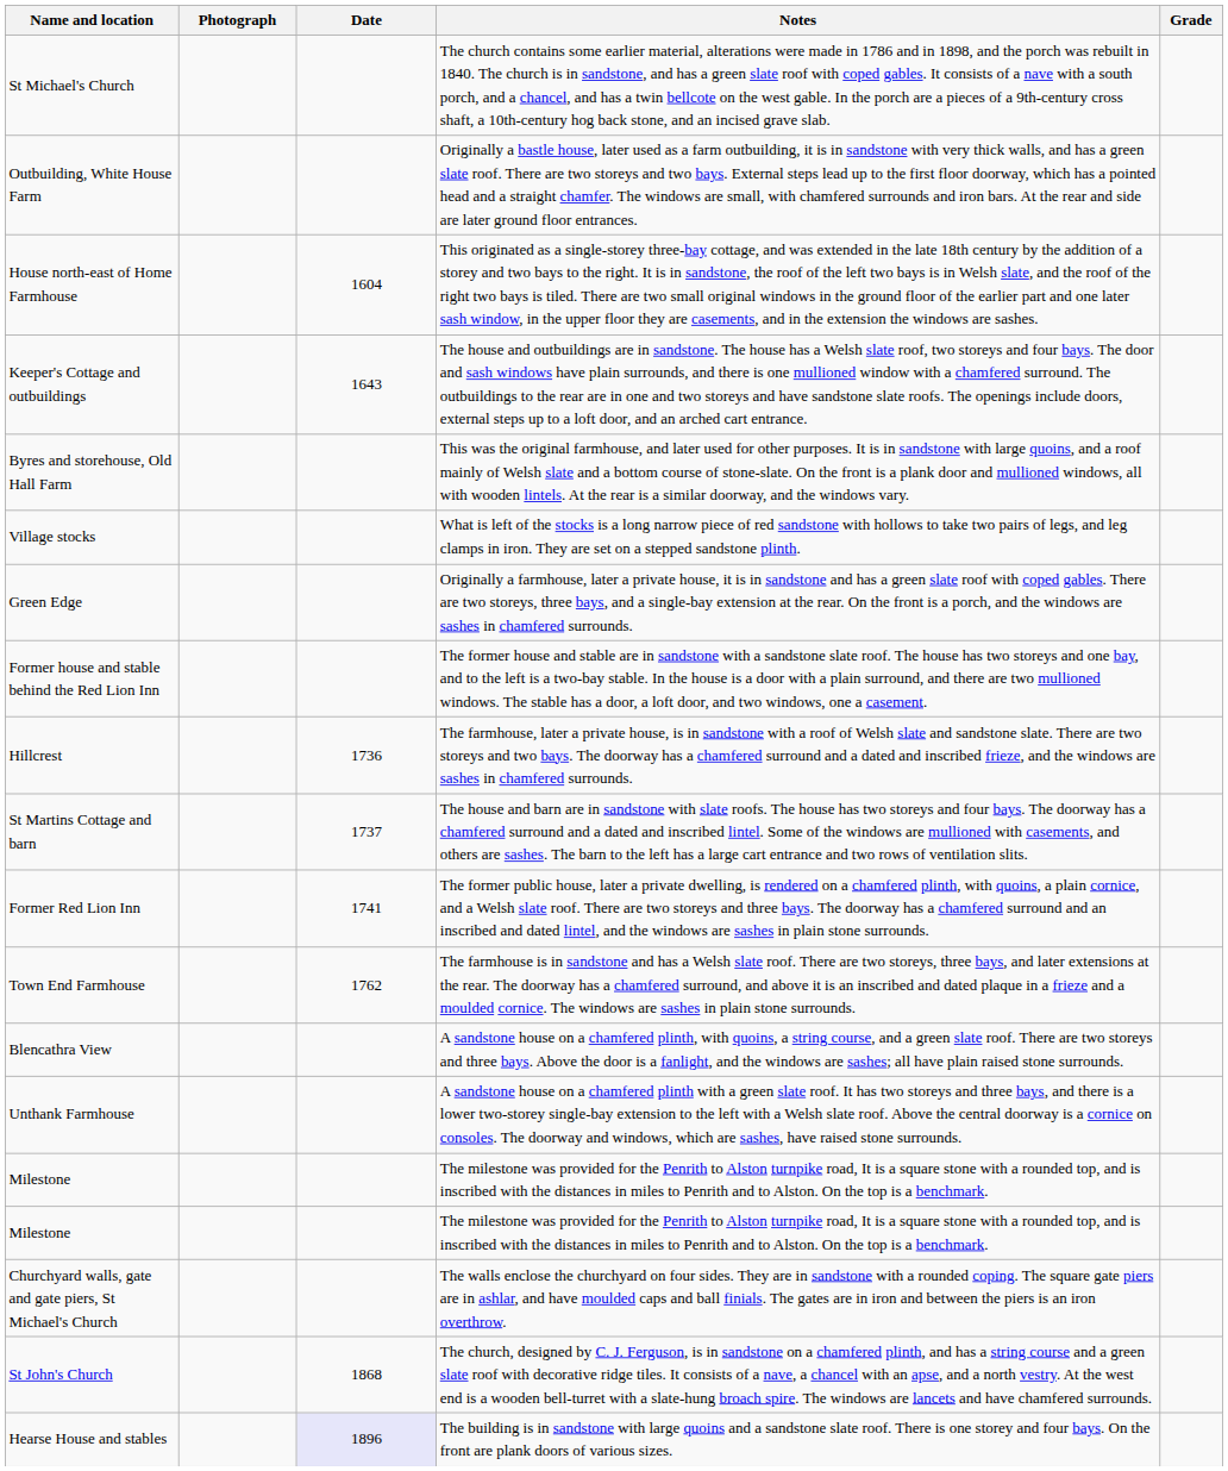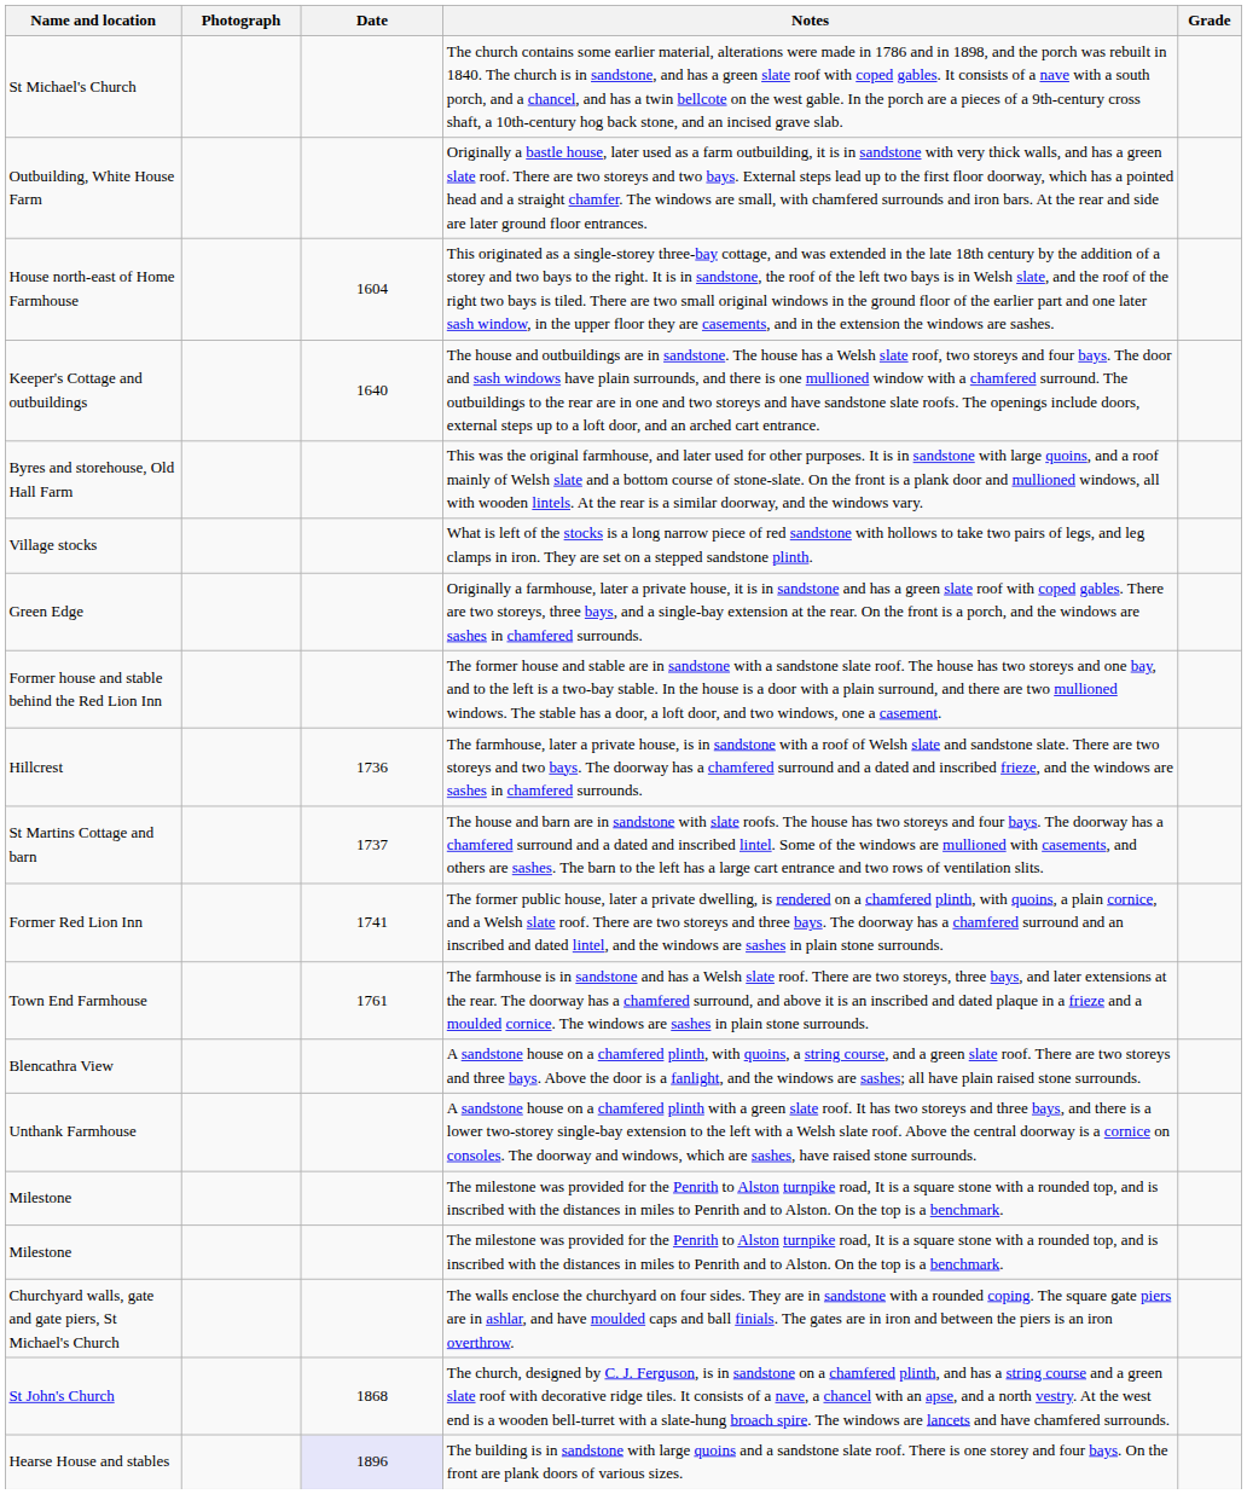 <table class="wikitable sortable plainrowheaders" style="width:100%; border:0; text-align:left; line-height:150%;">
 <tr>
 <th scope="col"  style="width:150px">Name and location</th>
 <th scope="col"  style="width:100px" class="unsortable">Photograph</th>
 <th scope="col"  style="width:120px">Date</th>
 <th scope="col"  style="width:650px" class="unsortable">Notes</th>
 <th scope="col"  style="width:50px">Grade</th>
 </tr>
 <tr>
 <td>St Michael's Church<br><small></small></td>
 <td></td>
 <td align="center"></td>
 <td>The church contains some earlier material, alterations were made in 1786 and in 1898, and the porch was rebuilt in 1840.  The church is in <a href='#'>sandstone</a>, and has a green <a href='#'>slate</a> roof with <a href='#'>coped</a> <a href='#'>gables</a>.  It consists of a <a href='#'>nave</a> with a south porch, and a <a href='#'>chancel</a>, and has a twin <a href='#'>bellcote</a> on the west gable.  In the porch are a pieces of a 9th-century cross shaft, a 10th-century hog back stone, and an incised grave slab.</td>
 <td align="center" ></td>
 </tr>
 <tr>
 <td>Outbuilding, White House Farm<br><small></small></td>
 <td></td>
 <td align="center"></td>
 <td>Originally a <a href='#'>bastle house</a>, later used as a farm outbuilding, it is in <a href='#'>sandstone</a> with very thick walls, and has a green <a href='#'>slate</a> roof.  There are two storeys and two <a href='#'>bays</a>.  External steps lead up to the first floor doorway, which has a pointed head and a straight <a href='#'>chamfer</a>.  The windows are small, with chamfered surrounds and iron bars.  At the rear and side are later ground floor entrances.</td>
 <td align="center" ></td>
 </tr>
 <tr>
 <td>House north-east of Home Farmhouse<br><small></small></td>
 <td></td>
 <td align="center">1604</td>
 <td>This originated as a single-storey three-<a href='#'>bay</a> cottage, and was extended in the late 18th century by the addition of a storey and two bays to the right.  It is in <a href='#'>sandstone</a>, the roof of the left two bays is in Welsh <a href='#'>slate</a>, and the roof of the right two bays is tiled.  There are two small original windows in the ground floor of the earlier part and one later <a href='#'>sash window</a>, in the upper floor they are <a href='#'>casements</a>, and in the extension the windows are sashes.</td>
 <td align="center" ></td>
 </tr>
 <tr>
 <td>Keeper's Cottage and outbuildings<br><small></small></td>
 <td></td>
-<td align="center">1643</td>
+<td align="center">1640</td>
 <td>The house and outbuildings are in <a href='#'>sandstone</a>.  The house has a Welsh <a href='#'>slate</a> roof, two storeys and four <a href='#'>bays</a>.  The door and <a href='#'>sash windows</a> have plain surrounds, and there is one <a href='#'>mullioned</a> window with a <a href='#'>chamfered</a> surround.  The outbuildings to the rear are in one and two storeys and have sandstone slate roofs.  The openings include doors, external steps up to a loft door, and an arched cart entrance.</td>
 <td align="center" ></td>
 </tr>
 <tr>
 <td>Byres and storehouse, Old Hall Farm<br><small></small></td>
 <td></td>
 <td align="center"></td>
 <td>This was the original farmhouse, and later used for other purposes.  It is in <a href='#'>sandstone</a> with large <a href='#'>quoins</a>, and a roof mainly of Welsh <a href='#'>slate</a> and a bottom course of stone-slate.  On the front is a plank door and <a href='#'>mullioned</a> windows, all with wooden <a href='#'>lintels</a>.  At the rear is a similar doorway, and the windows vary.</td>
 <td align="center" ></td>
 </tr>
 <tr>
 <td>Village stocks<br><small></small></td>
 <td></td>
 <td align="center"></td>
 <td>What is left of the <a href='#'>stocks</a> is a long narrow piece of red <a href='#'>sandstone</a> with hollows to take two pairs of legs, and leg clamps in iron.  They are set on a stepped sandstone <a href='#'>plinth</a>.</td>
 <td align="center" ></td>
 </tr>
 <tr>
 <td>Green Edge<br><small></small></td>
 <td></td>
 <td align="center"></td>
 <td>Originally a farmhouse, later a private house, it is in <a href='#'>sandstone</a> and has a green <a href='#'>slate</a> roof with <a href='#'>coped</a> <a href='#'>gables</a>.  There are two storeys, three <a href='#'>bays</a>, and a single-bay extension at the rear.  On the front is a porch, and the windows are <a href='#'>sashes</a> in <a href='#'>chamfered</a> surrounds.</td>
 <td align="center" ></td>
 </tr>
 <tr>
 <td>Former house and stable behind the Red Lion Inn<br><small></small></td>
 <td></td>
 <td align="center"></td>
 <td>The former house and stable are in <a href='#'>sandstone</a> with a sandstone slate roof.  The house has two storeys and one <a href='#'>bay</a>, and to the left is a two-bay stable.  In the house is a door with a plain surround, and there are two <a href='#'>mullioned</a> windows.  The stable has a door, a loft door, and two windows, one a <a href='#'>casement</a>.</td>
 <td align="center" ></td>
 </tr>
 <tr>
 <td>Hillcrest<br><small></small></td>
 <td></td>
 <td align="center">1736</td>
 <td>The farmhouse, later a private house, is in <a href='#'>sandstone</a> with a roof of Welsh <a href='#'>slate</a> and sandstone slate.  There are two storeys and two <a href='#'>bays</a>.  The doorway has a <a href='#'>chamfered</a> surround and a dated and inscribed <a href='#'>frieze</a>, and the windows are <a href='#'>sashes</a> in <a href='#'>chamfered</a> surrounds.</td>
 <td align="center" ></td>
 </tr>
 <tr>
 <td>St Martins Cottage and barn<br><small></small></td>
 <td></td>
 <td align="center">1737</td>
 <td>The house and barn are in <a href='#'>sandstone</a> with <a href='#'>slate</a> roofs.  The house has two storeys and four <a href='#'>bays</a>.  The doorway has a <a href='#'>chamfered</a> surround and a dated and inscribed <a href='#'>lintel</a>.  Some of the windows are <a href='#'>mullioned</a> with <a href='#'>casements</a>, and others are <a href='#'>sashes</a>.  The barn to the left has a large cart entrance and two rows of ventilation slits.</td>
 <td align="center" ></td>
 </tr>
 <tr>
 <td>Former Red Lion Inn<br><small></small></td>
 <td></td>
 <td align="center">1741</td>
 <td>The former public house, later a private dwelling, is <a href='#'>rendered</a> on a <a href='#'>chamfered</a> <a href='#'>plinth</a>, with <a href='#'>quoins</a>, a plain <a href='#'>cornice</a>, and a Welsh <a href='#'>slate</a> roof.  There are two storeys and three <a href='#'>bays</a>.  The doorway has a <a href='#'>chamfered</a> surround and an inscribed and dated <a href='#'>lintel</a>, and the windows are <a href='#'>sashes</a> in plain stone surrounds.</td>
 <td align="center" ></td>
 </tr>
 <tr>
 <td>Town End Farmhouse<br><small></small></td>
 <td></td>
-<td align="center">1762</td>
+<td align="center">1761</td>
 <td>The farmhouse is in <a href='#'>sandstone</a> and has a Welsh <a href='#'>slate</a> roof.  There are two storeys, three <a href='#'>bays</a>, and later extensions at the rear.  The doorway has a <a href='#'>chamfered</a> surround, and above it is an inscribed and dated plaque in a <a href='#'>frieze</a> and a <a href='#'>moulded</a> <a href='#'>cornice</a>.  The windows are <a href='#'>sashes</a> in plain stone surrounds.</td>
 <td align="center" ></td>
 </tr>
 <tr>
 <td>Blencathra View<br><small></small></td>
 <td></td>
 <td align="center"></td>
 <td>A <a href='#'>sandstone</a> house on a <a href='#'>chamfered</a> <a href='#'>plinth</a>, with <a href='#'>quoins</a>, a <a href='#'>string course</a>, and a green <a href='#'>slate</a> roof.  There are two storeys and three <a href='#'>bays</a>.  Above the door is a <a href='#'>fanlight</a>, and the windows are <a href='#'>sashes</a>; all have plain raised stone surrounds.</td>
 <td align="center" ></td>
 </tr>
 <tr>
 <td>Unthank Farmhouse<br><small></small></td>
 <td></td>
 <td align="center"></td>
 <td>A <a href='#'>sandstone</a> house on a <a href='#'>chamfered</a> <a href='#'>plinth</a> with a green <a href='#'>slate</a> roof.  It has two storeys and three <a href='#'>bays</a>, and there is a lower two-storey single-bay extension to the left with a Welsh slate roof.  Above the central doorway is a <a href='#'>cornice</a> on <a href='#'>consoles</a>.  The doorway and windows, which are <a href='#'>sashes</a>, have raised stone surrounds.</td>
 <td align="center" ></td>
 </tr>
 <tr>
 <td>Milestone<br><small></small></td>
 <td></td>
 <td align="center"></td>
 <td>The milestone was provided for the <a href='#'>Penrith</a> to <a href='#'>Alston</a> <a href='#'>turnpike</a> road,  It is a square stone with a rounded top, and is inscribed with the distances in miles to Penrith and to Alston.  On the top is a <a href='#'>benchmark</a>.</td>
 <td align="center" ></td>
 </tr>
 <tr>
 <td>Milestone<br><small></small></td>
 <td></td>
 <td align="center"></td>
 <td>The milestone was provided for the <a href='#'>Penrith</a> to <a href='#'>Alston</a> <a href='#'>turnpike</a> road,  It is a square stone with a rounded top, and is inscribed with the distances in miles to Penrith and to Alston.  On the top is a <a href='#'>benchmark</a>.</td>
 <td align="center" ></td>
 </tr>
 <tr>
 <td>Churchyard walls, gate and gate piers, St Michael's Church<br><small></small></td>
 <td></td>
 <td align="center"></td>
 <td>The walls enclose the churchyard on four sides.  They are in <a href='#'>sandstone</a> with a rounded <a href='#'>coping</a>.  The square gate <a href='#'>piers</a> are in <a href='#'>ashlar</a>, and have <a href='#'>moulded</a> caps and ball <a href='#'>finials</a>.  The gates are in iron and between the piers is an iron <a href='#'>overthrow</a>.</td>
 <td align="center" ></td>
 </tr>
 <tr>
 <td><a href='#'>St John's Church</a><br><small></small></td>
 <td></td>
 <td align="center">1868</td>
 <td>The church, designed by <a href='#'>C. J. Ferguson</a>, is in <a href='#'>sandstone</a> on a <a href='#'>chamfered</a> <a href='#'>plinth</a>, and has a <a href='#'>string course</a> and a green <a href='#'>slate</a> roof with decorative ridge tiles.  It consists of a <a href='#'>nave</a>, a <a href='#'>chancel</a> with an <a href='#'>apse</a>, and a north <a href='#'>vestry</a>.  At the west end is a wooden bell-turret with a slate-hung <a href='#'>broach spire</a>.  The windows are <a href='#'>lancets</a> and have chamfered surrounds.</td>
 <td align="center" ></td>
 </tr>
 <tr>
 <td>Hearse House and stables<br><small></small></td>
 <td></td>
 <td align="center" style="background: lavender;">1896</td>
 <td>The building is in <a href='#'>sandstone</a> with large <a href='#'>quoins</a> and a sandstone slate roof.  There is one storey and four <a href='#'>bays</a>.  On the front are plank doors of various sizes.</td>
 <td align="center" ></td>
 </tr>
 <tr>
 </tr>
 </table>
